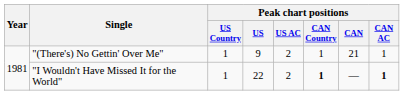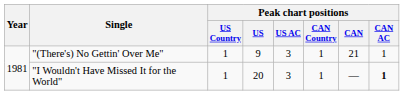 <table class="wikitable" style="text-align:center;">
 <tr>
 <th rowspan="2">Year</th>
 <th rowspan="2">Single</th>
 <th colspan="6">Peak chart positions</th>
 </tr>
 <tr style="font-size:smaller;">
 <th width="40"><a href='#'>US Country</a></th>
 <th width="40"><a href='#'>US</a></th>
 <th width="40"><a href='#'>US AC</a></th>
 <th width="40"><a href='#'>CAN Country</a></th>
 <th width="40"><a href='#'>CAN</a></th>
 <th width="40"><a href='#'>CAN AC</a></th>
 </tr>
 <tr>
 <td rowspan="2">1981</td>
 <td align="left">"(There's) No Gettin' Over Me"</td>
 <td>1</td>
 <td>9</td>
-<td>2</td>
+<td>3</td>
 <td>1</td>
 <td>21</td>
 <td>1</td>
 </tr>
 <tr>
 <td align="left">"I Wouldn't Have Missed It for the World"</td>
 <td>1</td>
-<td>22</td>
-<td>2</td>
-<td><strong>1</strong></td>
+<td>20</td>
+<td>3</td>
+<td>1</td>
 <td>—</td>
 <td><strong>1</strong></td>
 </tr>
 </table>
